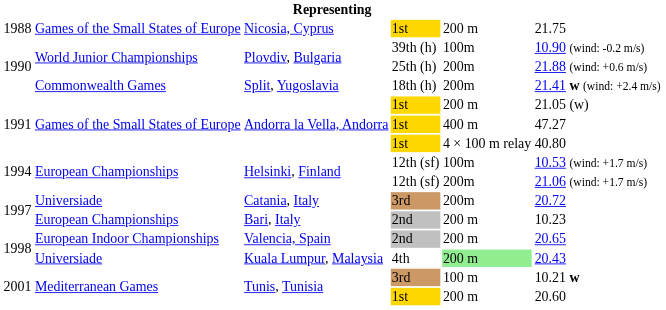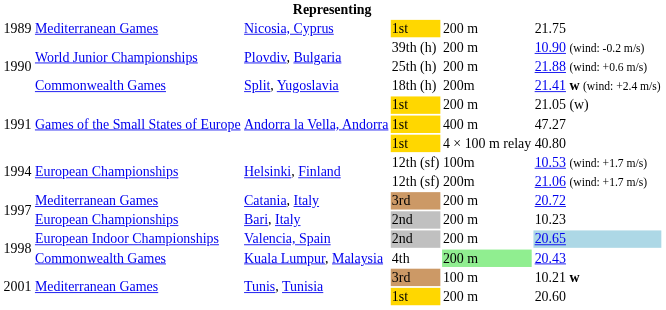 <table>
 <tr>
 <th colspan="6">Representing </th>
 </tr>
 <tr>
-<td>1988</td>
-<td><a href='#'>Games of the Small States of Europe</a></td>
+<td>1989</td>
+<td><a href='#'>Mediterranean Games</a></td>
 <td><a href='#'>Nicosia, Cyprus</a></td>
 <td bgcolor=gold>1st</td>
 <td>200 m</td>
 <td>21.75</td>
 </tr>
 <tr>
 <td rowspan=3>1990</td>
 <td rowspan=2><a href='#'>World Junior Championships</a></td>
 <td rowspan=2><a href='#'>Plovdiv</a>, <a href='#'>Bulgaria</a></td>
 <td>39th (h)</td>
-<td>100m</td>
+<td>200 m</td>
 <td><a href='#'>10.90</a> <small>(wind: -0.2 m/s)</small></td>
 </tr>
 <tr>
 <td>25th (h)</td>
-<td>200m</td>
+<td>200 m</td>
 <td><a href='#'>21.88</a> <small>(wind: +0.6 m/s)</small></td>
 </tr>
 <tr>
 <td><a href='#'>Commonwealth Games</a></td>
 <td><a href='#'>Split</a>, <a href='#'>Yugoslavia</a></td>
 <td>18th (h)</td>
 <td>200m</td>
 <td><a href='#'>21.41</a> <strong>w</strong> <small>(wind: +2.4 m/s)</small></td>
 </tr>
 <tr>
 <td rowspan=3>1991</td>
 <td rowspan=3><a href='#'>Games of the Small States of Europe</a></td>
 <td rowspan=3><a href='#'>Andorra la Vella, Andorra</a></td>
 <td bgcolor=gold>1st</td>
 <td>200 m</td>
 <td>21.05 (w)</td>
 </tr>
 <tr>
 <td bgcolor=gold>1st</td>
 <td>400 m</td>
 <td>47.27</td>
 </tr>
 <tr>
 <td bgcolor=gold>1st</td>
 <td>4 × 100 m relay</td>
 <td>40.80</td>
 </tr>
 <tr>
 <td rowspan=2>1994</td>
 <td rowspan=2><a href='#'>European Championships</a></td>
 <td rowspan=2><a href='#'>Helsinki</a>, <a href='#'>Finland</a></td>
 <td>12th (sf)</td>
 <td>100m</td>
 <td><a href='#'>10.53</a> <small>(wind: +1.7 m/s)</small></td>
 </tr>
 <tr>
 <td>12th (sf)</td>
 <td>200m</td>
 <td><a href='#'>21.06</a> <small>(wind: +1.7 m/s)</small></td>
 </tr>
 <tr>
 <td rowspan=2>1997</td>
-<td><a href='#'>Universiade</a></td>
+<td><a href='#'>Mediterranean Games</a></td>
 <td><a href='#'>Catania</a>, <a href='#'>Italy</a></td>
 <td bgcolor="cc9966">3rd</td>
-<td>200m</td>
+<td>200 m</td>
 <td><a href='#'>20.72</a></td>
 </tr>
 <tr>
 <td><a href='#'>European Championships</a></td>
 <td><a href='#'>Bari</a>, <a href='#'>Italy</a></td>
 <td bgcolor="silver">2nd</td>
 <td>200 m</td>
 <td>10.23</td>
 </tr>
 <tr>
 <td rowspan=2>1998</td>
 <td><a href='#'>European Indoor Championships</a></td>
 <td><a href='#'>Valencia, Spain</a></td>
 <td bgcolor="silver">2nd</td>
 <td>200 m</td>
-<td><a href='#'>20.65</a></td>
+<td style="background: lightblue;"><a href='#'>20.65</a></td>
 </tr>
 <tr>
-<td><a href='#'>Universiade</a></td>
+<td><a href='#'>Commonwealth Games</a></td>
 <td><a href='#'>Kuala Lumpur</a>, <a href='#'>Malaysia</a></td>
 <td>4th</td>
 <td style="background: lightgreen;">200 m</td>
 <td><a href='#'>20.43</a></td>
 </tr>
 <tr>
 <td rowspan=2>2001</td>
 <td rowspan=2><a href='#'>Mediterranean Games</a></td>
 <td rowspan=2><a href='#'>Tunis</a>, <a href='#'>Tunisia</a></td>
 <td bgcolor="cc9966">3rd</td>
 <td>100 m</td>
 <td>10.21 <strong>w</strong></td>
 </tr>
 <tr>
 <td bgcolor="gold">1st</td>
 <td>200 m</td>
 <td>20.60</td>
 </tr>
 </table>
